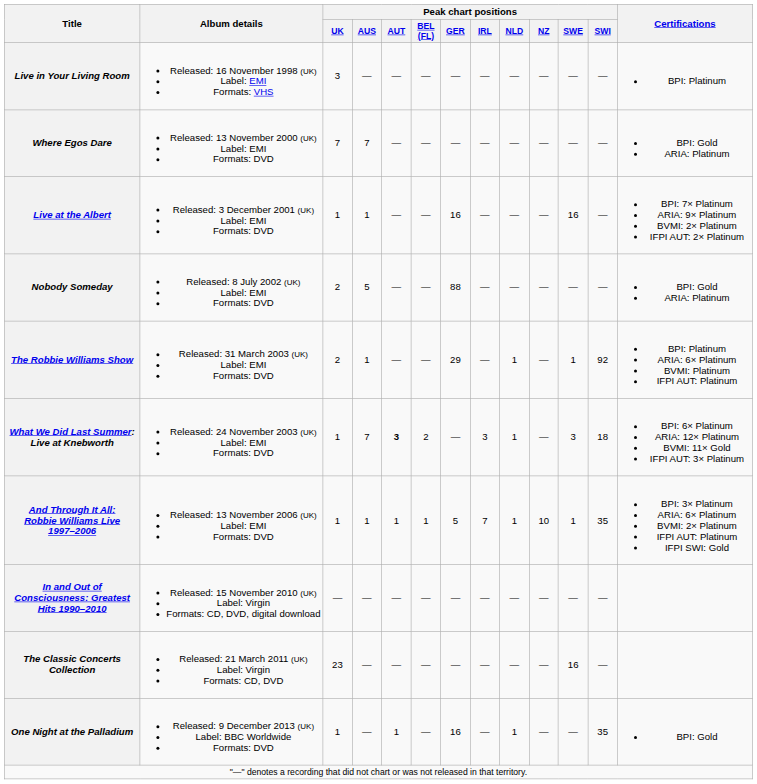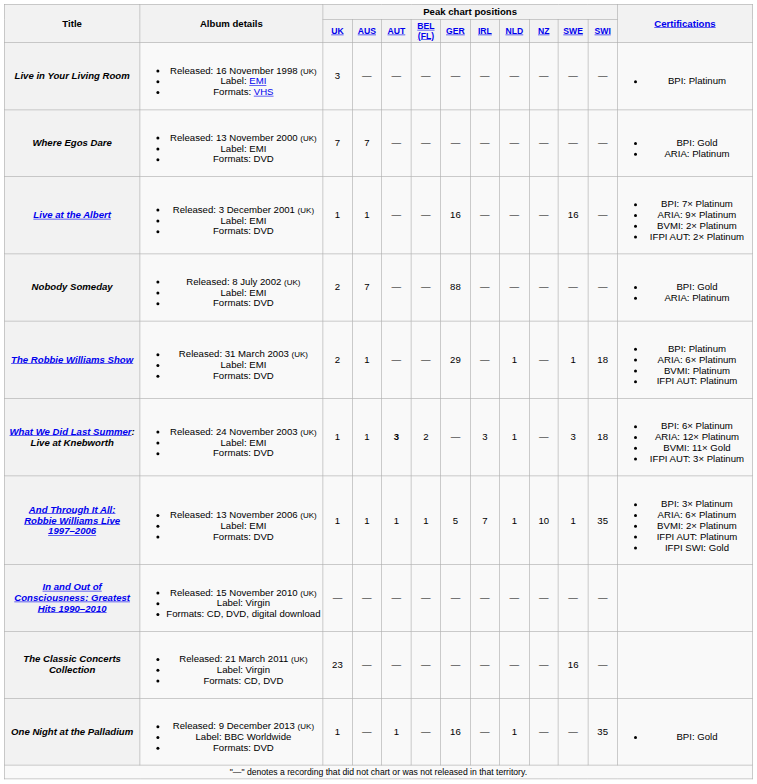 <table class="wikitable plainrowheaders" style="text-align:center;" border="1">
 <tr>
 <th rowspan="2" scope="col" style="width:14em;">Title</th>
 <th rowspan="2" scope="col" style="width:19em;">Album details</th>
 <th colspan="10" scope="col">Peak chart positions</th>
 <th rowspan="2" scope="col" style="width:14em;"><a href='#'>Certifications</a></th>
 </tr>
 <tr>
 <th scope="col" style="width:3em;font-size:90%;"><a href='#'>UK</a><br></th>
 <th scope="col" style="width:3em;font-size:90%;"><a href='#'>AUS</a><br></th>
 <th scope="col" style="width:3em;font-size:90%;"><a href='#'>AUT</a><br></th>
 <th scope="col" style="width:3em;font-size:90%;"><a href='#'>BEL<br>(FL)</a><br></th>
 <th scope="col" style="width:3em;font-size:90%;"><a href='#'>GER</a><br></th>
 <th scope="col" style="width:3em;font-size:90%;"><a href='#'>IRL</a><br></th>
 <th scope="col" style="width:3em;font-size:90%;"><a href='#'>NLD</a><br></th>
 <th scope="col" style="width:3em;font-size:90%;"><a href='#'>NZ</a><br></th>
 <th scope="col" style="width:3em;font-size:90%;"><a href='#'>SWE</a><br></th>
 <th scope="col" style="width:3em;font-size:90%;"><a href='#'>SWI</a><br></th>
 </tr>
 <tr>
 <th scope="row"><em>Live in Your Living Room</em></th>
 <td><br><ul><li>Released: 16 November 1998 <small>(UK)</small></li><li>Label: <a href='#'>EMI</a></li><li>Formats: <a href='#'>VHS</a></li></ul></td>
 <td>3</td>
 <td>—</td>
 <td>—</td>
 <td>—</td>
 <td>—</td>
 <td>—</td>
 <td>—</td>
 <td>—</td>
 <td>—</td>
 <td>—</td>
 <td><br><ul><li>BPI: Platinum</li></ul></td>
 </tr>
 <tr>
 <th scope="row"><em>Where Egos Dare</em></th>
 <td><br><ul><li>Released: 13 November 2000 <small>(UK)</small></li><li>Label: EMI</li><li>Formats: DVD</li></ul></td>
 <td>7</td>
 <td>7</td>
 <td>—</td>
 <td>—</td>
 <td>—</td>
 <td>—</td>
 <td>—</td>
 <td>—</td>
 <td>—</td>
 <td>—</td>
 <td><br><ul><li>BPI: Gold</li><li>ARIA: Platinum</li></ul></td>
 </tr>
 <tr>
 <th scope="row"><em><a href='#'>Live at the Albert</a></em></th>
 <td><br><ul><li>Released: 3 December 2001 <small>(UK)</small></li><li>Label: EMI</li><li>Formats: DVD</li></ul></td>
 <td>1</td>
 <td>1</td>
 <td>—</td>
 <td>—</td>
 <td>16</td>
 <td>—</td>
 <td>—</td>
 <td>—</td>
 <td>16</td>
 <td>—</td>
 <td><br><ul><li>BPI: 7× Platinum</li><li>ARIA: 9× Platinum</li><li>BVMI: 2× Platinum</li><li>IFPI AUT: 2× Platinum</li></ul></td>
 </tr>
 <tr>
 <th scope="row"><em>Nobody Someday</em></th>
 <td><br><ul><li>Released: 8 July 2002 <small>(UK)</small></li><li>Label: EMI</li><li>Formats: DVD</li></ul></td>
 <td>2</td>
-<td>5</td>
+<td>7</td>
 <td>—</td>
 <td>—</td>
 <td>88</td>
 <td>—</td>
 <td>—</td>
 <td>—</td>
 <td>—</td>
 <td>—</td>
 <td><br><ul><li>BPI: Gold</li><li>ARIA: Platinum</li></ul></td>
 </tr>
 <tr>
 <th scope="row"><em><a href='#'>The Robbie Williams Show</a></em></th>
 <td><br><ul><li>Released: 31 March 2003 <small>(UK)</small></li><li>Label: EMI</li><li>Formats: DVD</li></ul></td>
 <td>2</td>
 <td>1</td>
 <td>—</td>
 <td>—</td>
 <td>29</td>
 <td>—</td>
 <td>1</td>
 <td>—</td>
 <td>1</td>
-<td>92</td>
+<td>18</td>
 <td><br><ul><li>BPI: Platinum</li><li>ARIA: 6× Platinum</li><li>BVMI: Platinum</li><li>IFPI AUT: Platinum</li></ul></td>
 </tr>
 <tr>
 <th scope="row"><em><a href='#'>What We Did Last Summer</a>: Live at Knebworth</em></th>
 <td><br><ul><li>Released: 24 November 2003 <small>(UK)</small></li><li>Label: EMI</li><li>Formats: DVD</li></ul></td>
 <td>1</td>
-<td>7</td>
+<td>1</td>
 <td><strong>3</strong></td>
 <td>2</td>
 <td>—</td>
 <td>3</td>
 <td>1</td>
 <td>—</td>
 <td>3</td>
 <td>18</td>
 <td><br><ul><li>BPI: 6× Platinum</li><li>ARIA: 12× Platinum</li><li>BVMI: 11× Gold</li><li>IFPI AUT: 3× Platinum</li></ul></td>
 </tr>
 <tr>
 <th scope="row"><em><a href='#'>And Through It All: <br>Robbie Williams Live <br>1997–2006</a></em></th>
 <td><br><ul><li>Released: 13 November 2006 <small>(UK)</small></li><li>Label: EMI</li><li>Formats: DVD</li></ul></td>
 <td>1</td>
 <td>1</td>
 <td>1</td>
 <td>1</td>
 <td>5</td>
 <td>7</td>
 <td>1</td>
 <td>10</td>
 <td>1</td>
 <td>35</td>
 <td><br><ul><li>BPI: 3× Platinum</li><li>ARIA: 6× Platinum</li><li>BVMI: 2× Platinum</li><li>IFPI AUT: Platinum</li><li>IFPI SWI: Gold</li></ul></td>
 </tr>
 <tr>
 <th scope="row"><em><a href='#'>In and Out of Consciousness: Greatest Hits 1990–2010</a></em></th>
 <td><br><ul><li>Released: 15 November 2010 <small>(UK)</small></li><li>Label: Virgin</li><li>Formats: CD, DVD, digital download</li></ul></td>
 <td>—</td>
 <td>—</td>
 <td>—</td>
 <td>—</td>
 <td>—</td>
 <td>—</td>
 <td>—</td>
 <td>—</td>
 <td>—</td>
 <td>—</td>
 <td></td>
 </tr>
 <tr>
 <th scope="row"><em>The Classic Concerts Collection</em></th>
 <td><br><ul><li>Released: 21 March 2011 <small>(UK)</small></li><li>Label: Virgin</li><li>Formats: CD, DVD</li></ul></td>
 <td>23</td>
 <td>—</td>
 <td>—</td>
 <td>—</td>
 <td>—</td>
 <td>—</td>
 <td>—</td>
 <td>—</td>
 <td>16</td>
 <td>—</td>
 <td></td>
 </tr>
 <tr>
 <th scope="row"><em>One Night at the Palladium</em></th>
 <td><br><ul><li>Released: 9 December 2013 <small>(UK)</small></li><li>Label: BBC Worldwide</li><li>Formats: DVD</li></ul></td>
 <td>1</td>
 <td>—</td>
 <td>1</td>
 <td>—</td>
 <td>16</td>
 <td>—</td>
 <td>1</td>
 <td>—</td>
 <td>—</td>
 <td>35</td>
 <td><br><ul><li>BPI: Gold</li></ul></td>
 </tr>
 <tr>
 <td colspan="14" style="font-size:90%">"—" denotes a recording that did not chart or was not released in that territory.</td>
 </tr>
 </table>
